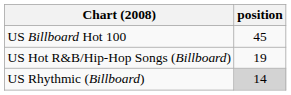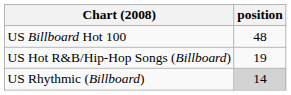 <table class="wikitable sortable">
 <tr>
 <th>Chart (2008)</th>
 <th>position</th>
 </tr>
 <tr>
 <td>US <em>Billboard</em> Hot 100</td>
-<td style="text-align:center;">45</td>
+<td style="text-align:center;">48</td>
 </tr>
 <tr>
 <td>US Hot R&B/Hip-Hop Songs (<em>Billboard</em>)</td>
 <td style="text-align:center;">19</td>
 </tr>
 <tr>
 <td>US Rhythmic (<em>Billboard</em>)</td>
 <td style="background: lightgrey; text-align:center;">14</td>
 </tr>
 </table>
